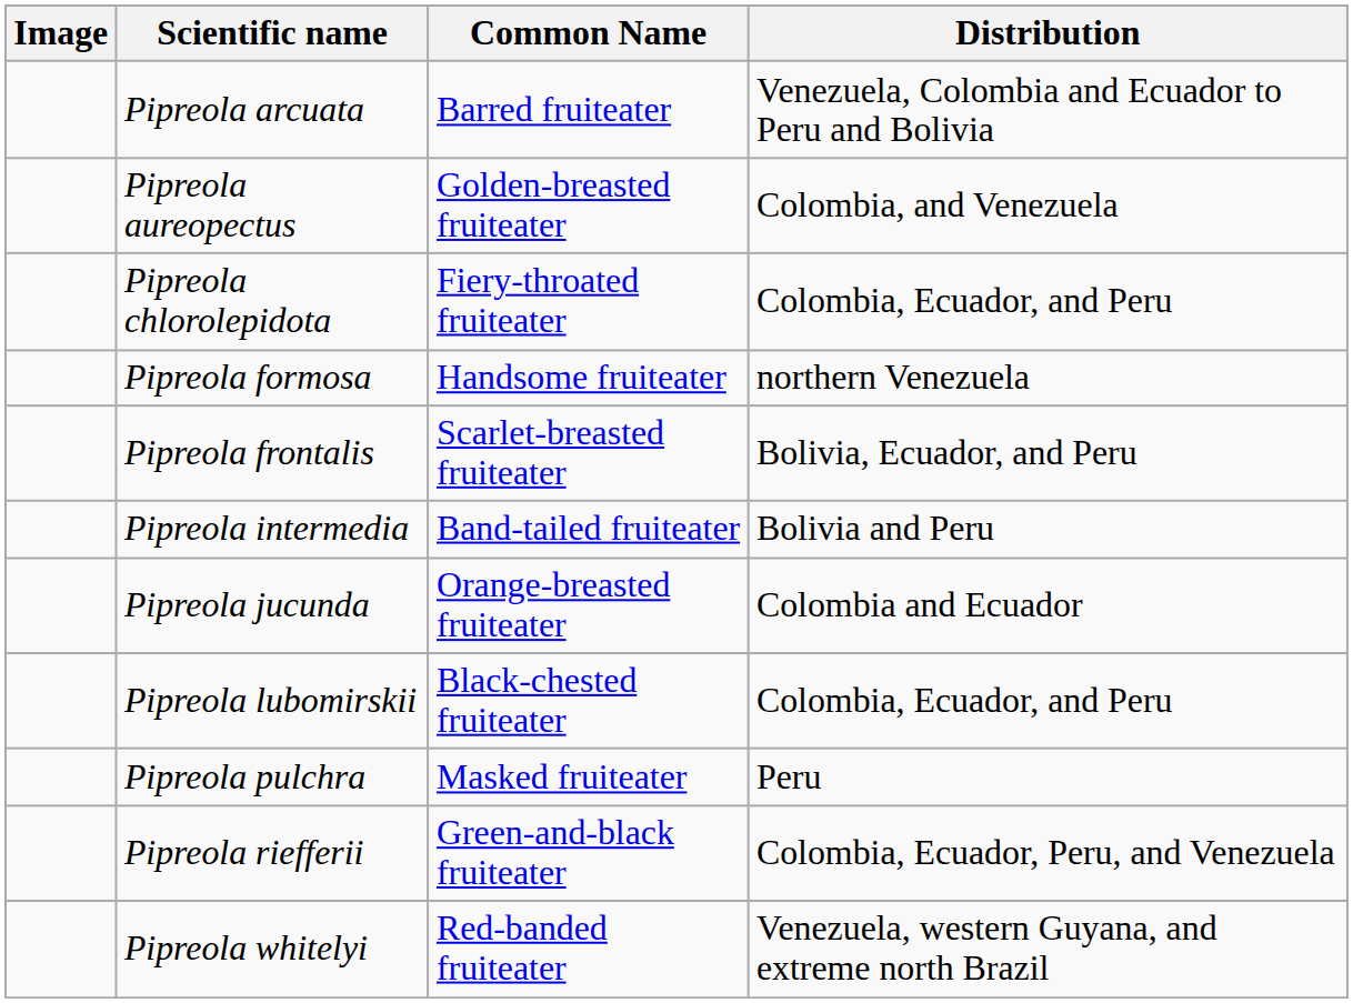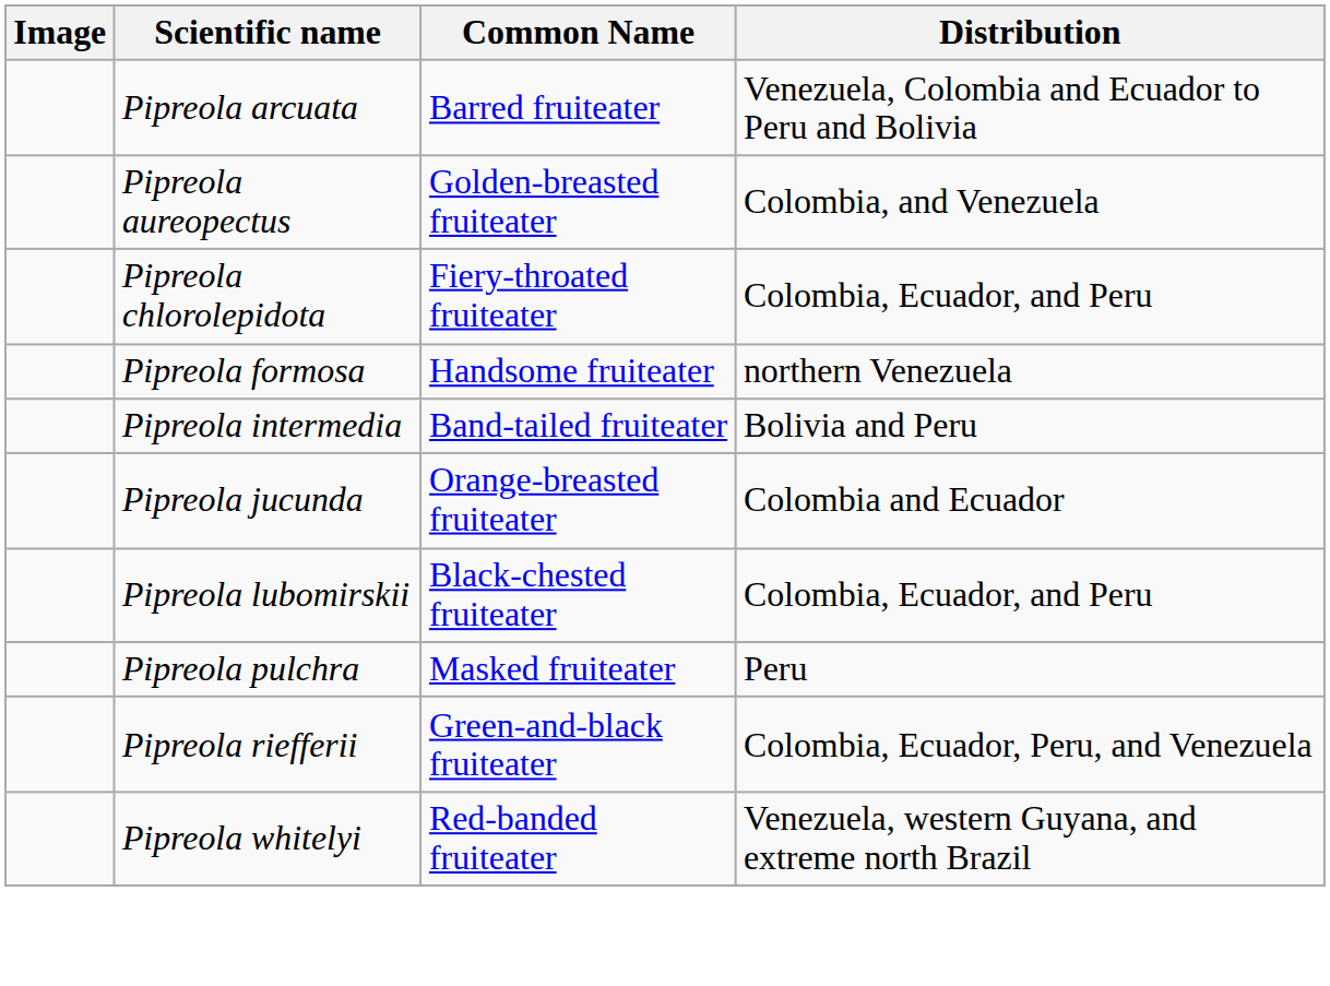 <table class="wikitable">
 <tr>
 <th>Image</th>
 <th>Scientific name</th>
 <th>Common Name</th>
 <th>Distribution</th>
 </tr>
 <tr>
 <td></td>
 <td><em>Pipreola arcuata</em></td>
 <td><a href='#'>Barred fruiteater</a></td>
 <td>Venezuela, Colombia and Ecuador to Peru and Bolivia</td>
 </tr>
 <tr>
 <td></td>
 <td><em>Pipreola aureopectus</em></td>
 <td><a href='#'>Golden-breasted fruiteater</a></td>
 <td>Colombia, and Venezuela</td>
 </tr>
 <tr>
 <td></td>
 <td><em>Pipreola chlorolepidota</em></td>
 <td><a href='#'>Fiery-throated fruiteater</a></td>
 <td>Colombia, Ecuador, and Peru</td>
 </tr>
 <tr>
 <td></td>
 <td><em>Pipreola formosa</em></td>
 <td><a href='#'>Handsome fruiteater</a></td>
 <td>northern Venezuela</td>
-</tr>
-<tr>
-<td></td>
-<td><em>Pipreola frontalis</em></td>
-<td><a href='#'>Scarlet-breasted fruiteater</a></td>
-<td>Bolivia, Ecuador, and Peru</td>
 </tr>
 <tr>
 <td></td>
 <td><em>Pipreola intermedia</em></td>
 <td><a href='#'>Band-tailed fruiteater</a></td>
 <td>Bolivia and Peru</td>
 </tr>
 <tr>
 <td></td>
 <td><em>Pipreola jucunda</em></td>
 <td><a href='#'>Orange-breasted fruiteater</a></td>
 <td>Colombia and Ecuador</td>
 </tr>
 <tr>
 <td></td>
 <td><em>Pipreola lubomirskii</em></td>
 <td><a href='#'>Black-chested fruiteater</a></td>
 <td>Colombia, Ecuador, and Peru</td>
 </tr>
 <tr>
 <td></td>
 <td><em>Pipreola pulchra</em></td>
 <td><a href='#'>Masked fruiteater</a></td>
 <td>Peru</td>
 </tr>
 <tr>
 <td></td>
 <td><em>Pipreola riefferii</em></td>
 <td><a href='#'>Green-and-black fruiteater</a></td>
 <td>Colombia, Ecuador, Peru, and Venezuela</td>
 </tr>
 <tr>
 <td></td>
 <td><em>Pipreola whitelyi</em></td>
 <td><a href='#'>Red-banded fruiteater</a></td>
 <td>Venezuela, western Guyana, and extreme north Brazil</td>
 </tr>
 <tr>
 </tr>
 </table>
